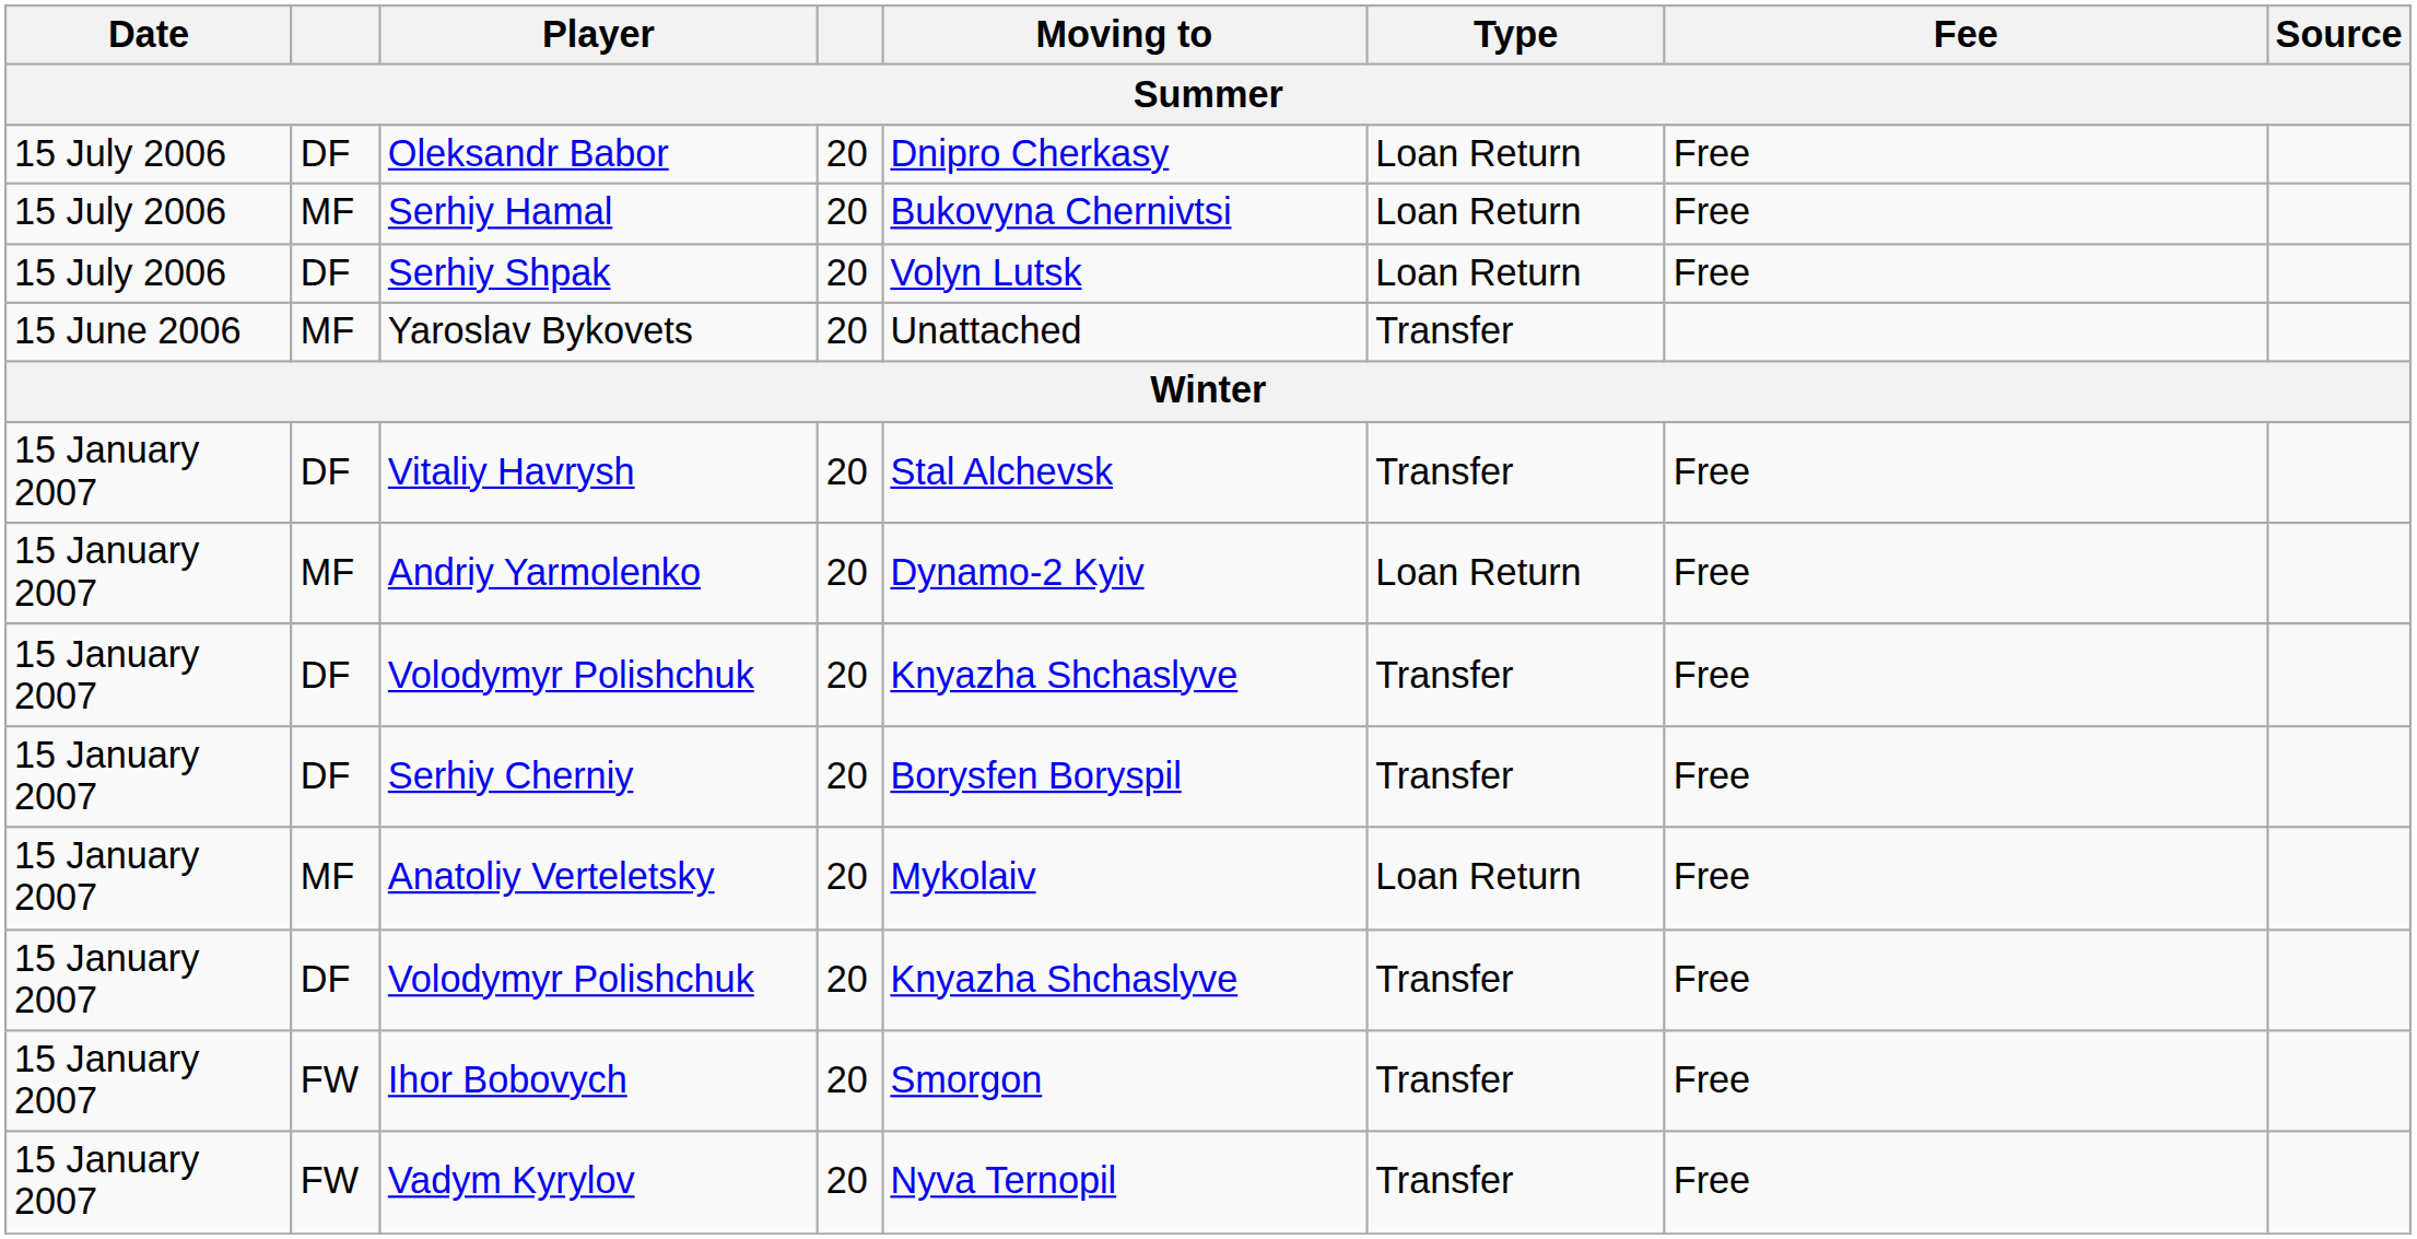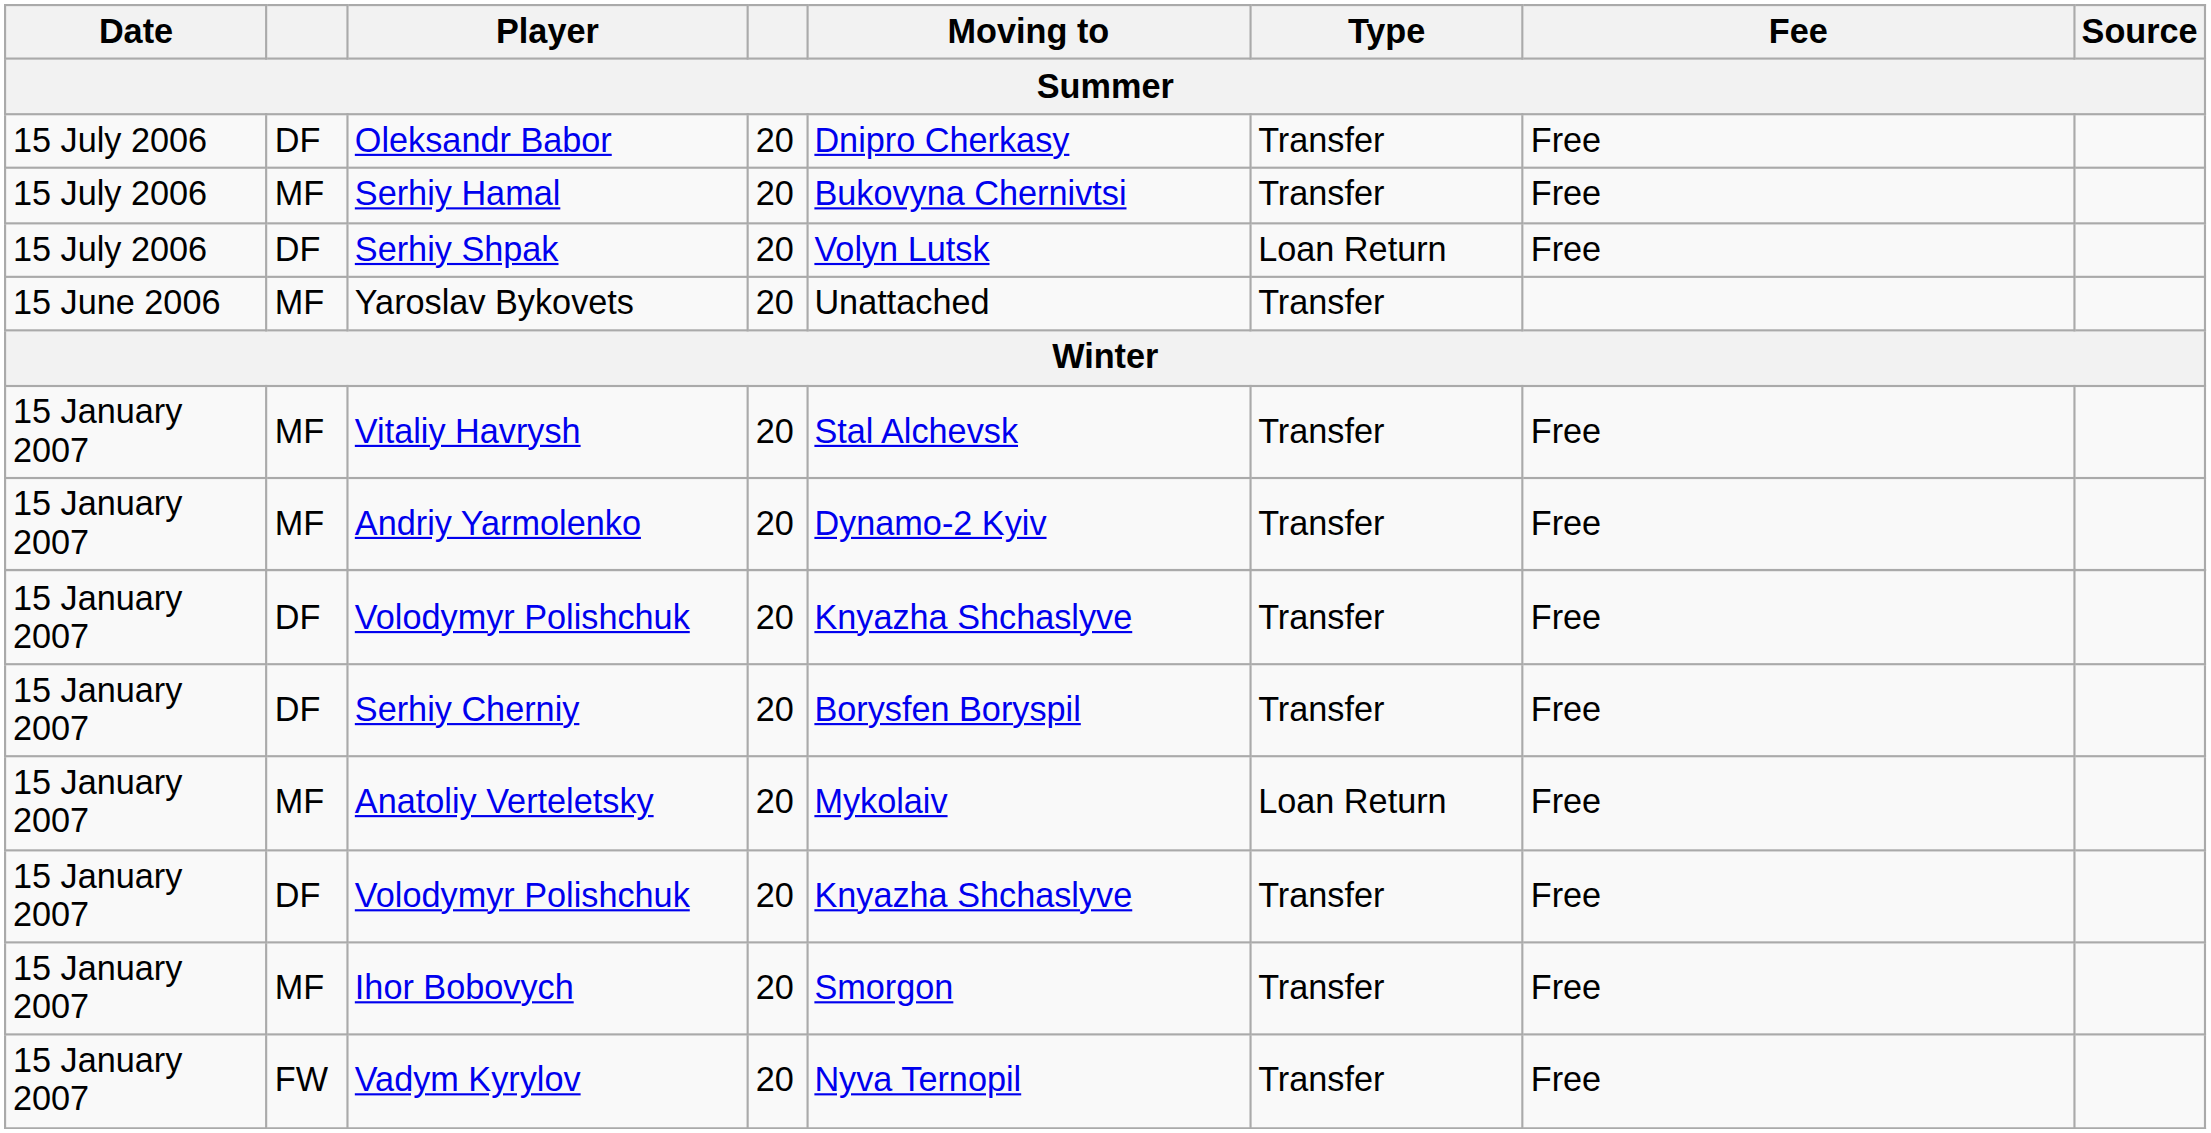 <table class="wikitable sortable">
 <tr>
 <th style="width:115px;">Date</th>
 <th style="width:30px;"></th>
 <th style="width:180px;">Player</th>
 <th style="width:20px;"></th>
 <th style="width:200px;">Moving to</th>
 <th style="width:120px;" class="unsortable">Type</th>
 <th style="width:250px;" class="unsortable">Fee</th>
 <th style="width:20px;">Source</th>
 </tr>
 <tr>
 <th colspan=8>Summer</th>
 </tr>
 <tr>
 <td>15 July 2006</td>
 <td>DF</td>
 <td> <a href='#'>Oleksandr Babor</a></td>
 <td>20</td>
 <td> <a href='#'>Dnipro Cherkasy</a></td>
-<td>Loan Return</td>
+<td>Transfer</td>
 <td>Free</td>
 <td></td>
 </tr>
 <tr>
 <td>15 July 2006</td>
 <td>MF</td>
 <td> <a href='#'>Serhiy Hamal</a></td>
 <td>20</td>
 <td> <a href='#'>Bukovyna Chernivtsi</a></td>
-<td>Loan Return</td>
+<td>Transfer</td>
 <td>Free</td>
 <td></td>
 </tr>
 <tr>
 <td>15 July 2006</td>
 <td>DF</td>
 <td> <a href='#'>Serhiy Shpak</a></td>
 <td>20</td>
 <td> <a href='#'>Volyn Lutsk</a></td>
 <td>Loan Return</td>
 <td>Free</td>
 <td></td>
 </tr>
 <tr>
 <td>15 June 2006</td>
 <td>MF</td>
 <td> Yaroslav Bykovets</td>
 <td>20</td>
 <td>Unattached</td>
 <td>Transfer</td>
 <td></td>
 <td></td>
 </tr>
 <tr>
 <th colspan=8>Winter</th>
 </tr>
 <tr>
 <td>15 January 2007</td>
-<td>DF</td>
+<td>MF</td>
 <td> <a href='#'>Vitaliy Havrysh</a></td>
 <td>20</td>
 <td> <a href='#'>Stal Alchevsk</a></td>
 <td>Transfer</td>
 <td>Free</td>
 <td></td>
 </tr>
 <tr>
 <td>15 January 2007</td>
 <td>MF</td>
 <td> <a href='#'>Andriy Yarmolenko</a></td>
 <td>20</td>
 <td> <a href='#'>Dynamo-2 Kyiv</a></td>
-<td>Loan Return</td>
+<td>Transfer</td>
 <td>Free</td>
 <td></td>
 </tr>
 <tr>
 </tr>
 <tr>
 <td>15 January 2007</td>
 <td>DF</td>
 <td> <a href='#'>Volodymyr Polishchuk</a></td>
 <td>20</td>
 <td> <a href='#'>Knyazha Shchaslyve</a></td>
 <td>Transfer</td>
 <td>Free</td>
 <td></td>
 </tr>
 <tr>
 <td>15 January 2007</td>
 <td>DF</td>
 <td> <a href='#'>Serhiy Cherniy</a></td>
 <td>20</td>
 <td> <a href='#'>Borysfen Boryspil</a></td>
 <td>Transfer</td>
 <td>Free</td>
 <td></td>
 </tr>
 <tr>
 <td>15 January 2007</td>
 <td>MF</td>
 <td> <a href='#'>Anatoliy Verteletsky</a></td>
 <td>20</td>
 <td> <a href='#'>Mykolaiv</a></td>
 <td>Loan Return</td>
 <td>Free</td>
 <td></td>
 </tr>
 <tr>
 <td>15 January 2007</td>
 <td>DF</td>
 <td> <a href='#'>Volodymyr Polishchuk</a></td>
 <td>20</td>
 <td> <a href='#'>Knyazha Shchaslyve</a></td>
 <td>Transfer</td>
 <td>Free</td>
 <td></td>
 </tr>
 <tr>
 <td>15 January 2007</td>
-<td>FW</td>
+<td>MF</td>
 <td> <a href='#'>Ihor Bobovych</a></td>
 <td>20</td>
 <td> <a href='#'>Smorgon</a></td>
 <td>Transfer</td>
 <td>Free</td>
 <td></td>
 </tr>
 <tr>
 <td>15 January 2007</td>
 <td>FW</td>
 <td> <a href='#'>Vadym Kyrylov</a></td>
 <td>20</td>
 <td> <a href='#'>Nyva Ternopil</a></td>
 <td>Transfer</td>
 <td>Free</td>
 <td></td>
 </tr>
 <tr>
 </tr>
 </table>
